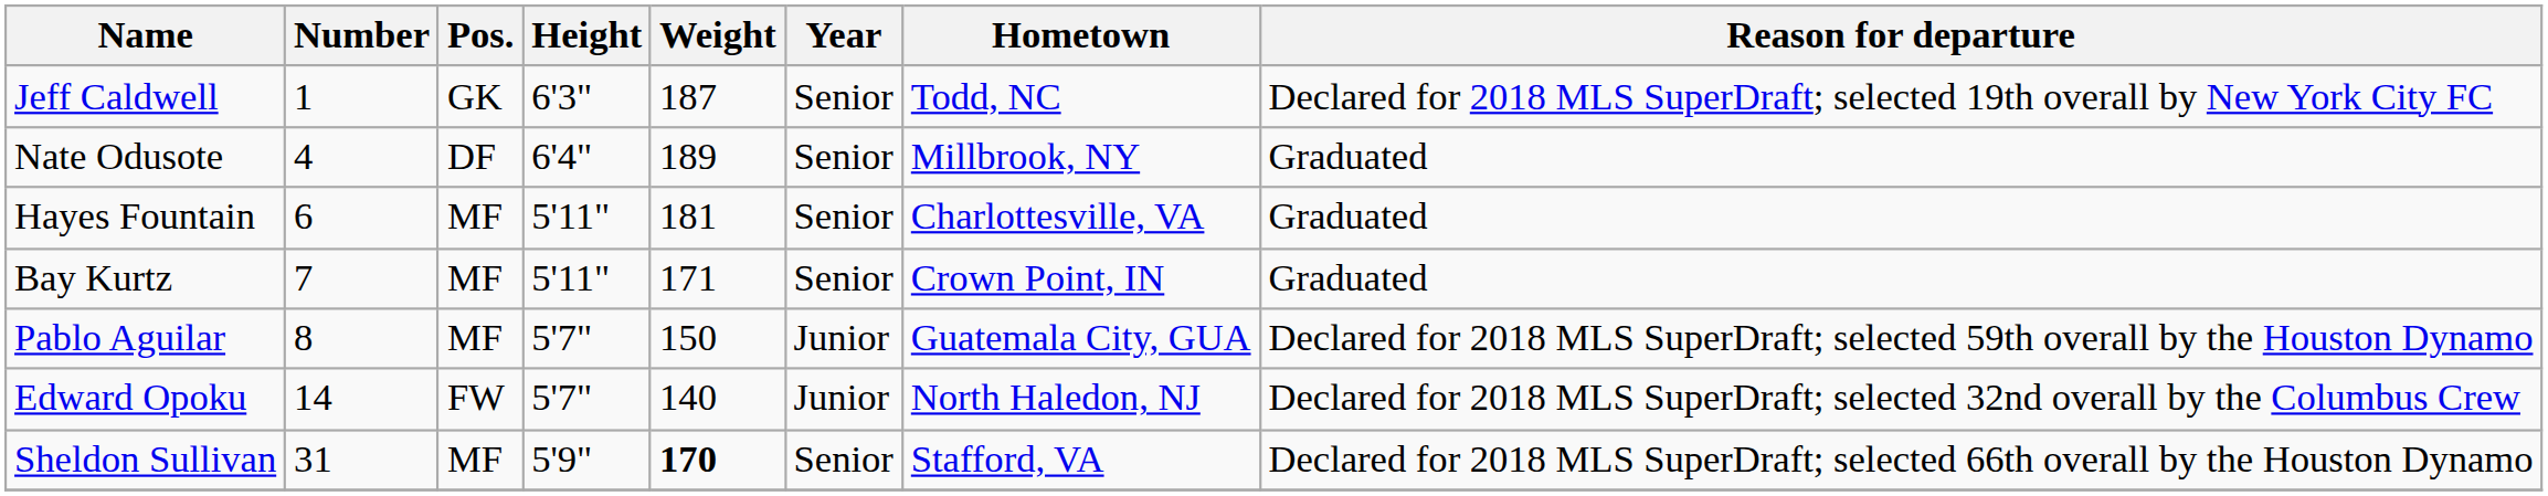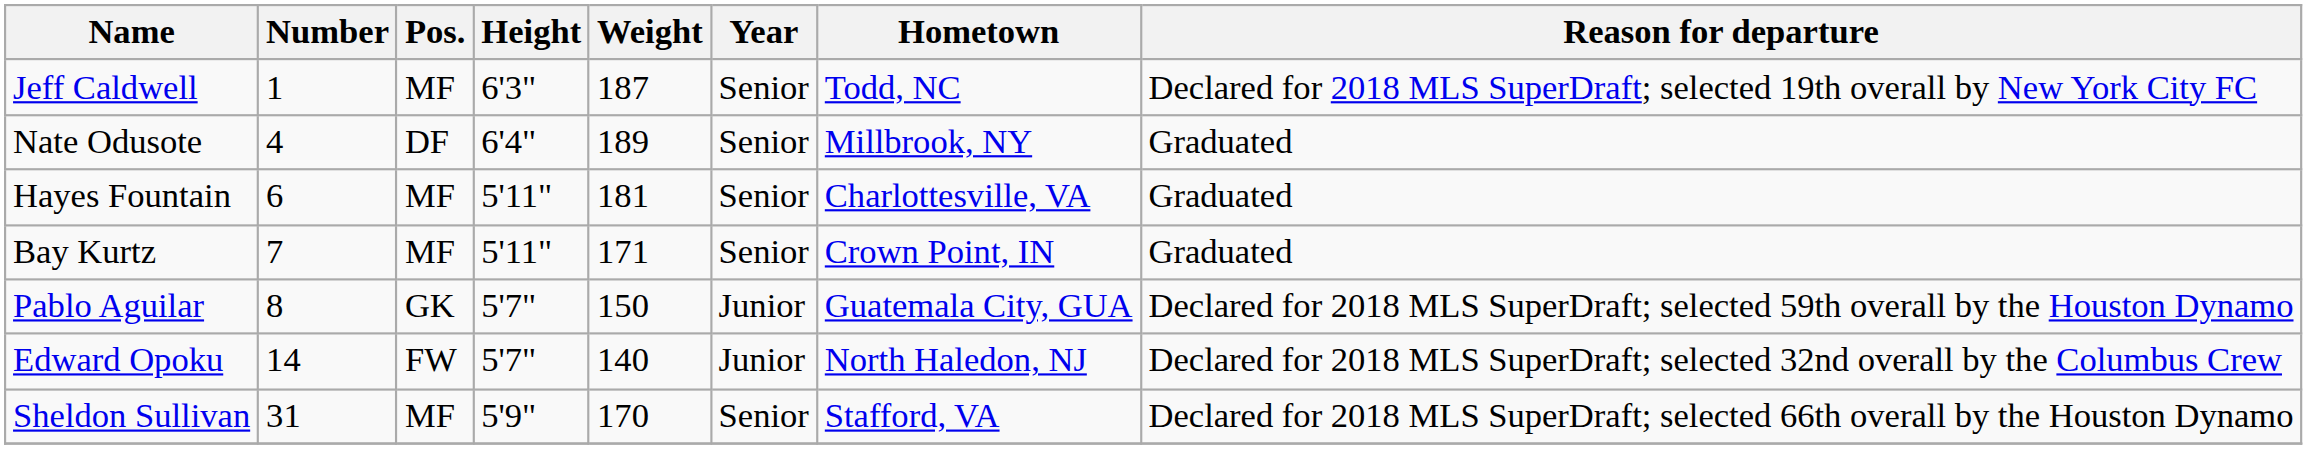 <table class="wikitable sortable" border="1">
 <tr>
 <th>Name</th>
 <th>Number</th>
 <th>Pos.</th>
 <th>Height</th>
 <th>Weight</th>
 <th>Year</th>
 <th>Hometown</th>
 <th class="unsortable">Reason for departure</th>
 </tr>
 <tr>
 <td><a href='#'>Jeff Caldwell</a></td>
 <td>1</td>
-<td>GK</td>
+<td>MF</td>
 <td>6'3"</td>
 <td>187</td>
 <td>Senior</td>
 <td><a href='#'>Todd, NC</a></td>
 <td>Declared for <a href='#'>2018 MLS SuperDraft</a>; selected 19th overall by <a href='#'>New York City FC</a></td>
 </tr>
 <tr>
 <td>Nate Odusote</td>
 <td>4</td>
 <td>DF</td>
 <td>6'4"</td>
 <td>189</td>
 <td>Senior</td>
 <td><a href='#'>Millbrook, NY</a></td>
 <td>Graduated</td>
 </tr>
 <tr>
 <td>Hayes Fountain</td>
 <td>6</td>
 <td>MF</td>
 <td>5'11"</td>
 <td>181</td>
 <td> Senior</td>
 <td><a href='#'>Charlottesville, VA</a></td>
 <td>Graduated</td>
 </tr>
 <tr>
 <td>Bay Kurtz</td>
 <td>7</td>
 <td>MF</td>
 <td>5'11"</td>
 <td>171</td>
 <td>Senior</td>
 <td><a href='#'>Crown Point, IN</a></td>
 <td>Graduated</td>
 </tr>
 <tr>
 <td><a href='#'>Pablo Aguilar</a></td>
 <td>8</td>
-<td>MF</td>
+<td>GK</td>
 <td>5'7"</td>
 <td>150</td>
 <td>Junior</td>
 <td><a href='#'>Guatemala City, GUA</a></td>
 <td>Declared for 2018 MLS SuperDraft; selected 59th overall by the <a href='#'>Houston Dynamo</a></td>
 </tr>
 <tr>
 <td><a href='#'>Edward Opoku</a></td>
 <td>14</td>
 <td>FW</td>
 <td>5'7"</td>
 <td>140</td>
 <td>Junior</td>
 <td><a href='#'>North Haledon, NJ</a></td>
 <td>Declared for 2018 MLS SuperDraft; selected 32nd overall by the <a href='#'>Columbus Crew</a></td>
 </tr>
 <tr>
 <td><a href='#'>Sheldon Sullivan</a></td>
 <td>31</td>
 <td>MF</td>
 <td>5'9"</td>
-<td><strong>170</strong></td>
+<td>170</td>
 <td> Senior</td>
 <td><a href='#'>Stafford, VA</a></td>
 <td>Declared for 2018 MLS SuperDraft; selected 66th overall by the Houston Dynamo</td>
 </tr>
 <tr>
 </tr>
 </table>
